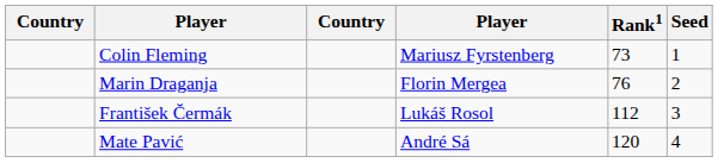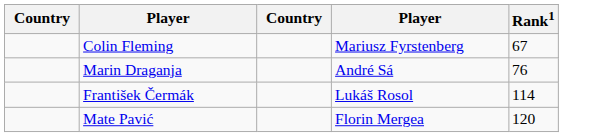 <table class="sortable wikitable">
 <tr>
 <th width="70">Country</th>
 <th width="175">Player</th>
 <th width="70">Country</th>
 <th width="175">Player</th>
 <th>Rank<sup>1</sup></th>
-<th>Seed</th>
 </tr>
 <tr>
 <td></td>
 <td><a href='#'>Colin Fleming</a></td>
 <td></td>
 <td><a href='#'>Mariusz Fyrstenberg</a></td>
-<td>73</td>
-<td>1</td>
+<td>67</td>
 </tr>
 <tr>
 <td></td>
 <td><a href='#'>Marin Draganja</a></td>
 <td></td>
-<td><a href='#'>Florin Mergea</a></td>
+<td><a href='#'>André Sá</a></td>
 <td>76</td>
-<td>2</td>
 </tr>
 <tr>
 <td></td>
 <td><a href='#'>František Čermák</a></td>
 <td></td>
 <td><a href='#'>Lukáš Rosol</a></td>
-<td>112</td>
-<td>3</td>
+<td>114</td>
 </tr>
 <tr>
 <td></td>
 <td><a href='#'>Mate Pavić</a></td>
 <td></td>
-<td><a href='#'>André Sá</a></td>
+<td><a href='#'>Florin Mergea</a></td>
 <td>120</td>
-<td>4</td>
 </tr>
 </table>
